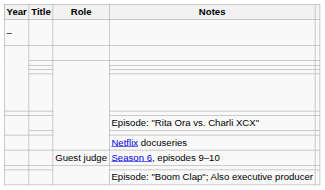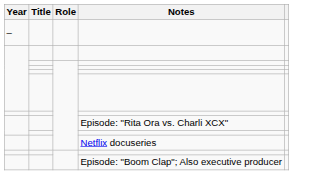 <table class="wikitable sortable plainrowheaders">
 <tr>
 <th scope="col">Year</th>
 <th scope="col">Title</th>
 <th scope="col">Role</th>
 <th scope="col" class="unsortable">Notes</th>
 <th scope="col" class="unsortable"></th>
 </tr>
 <tr>
 <td>–</td>
 <td><em></em></td>
 <td></td>
 <td><br><br></td>
 <td></td>
 </tr>
 <tr>
 <td rowspan="5"></td>
 <td><em></em></td>
 <td></td>
 <td><br></td>
 <td></td>
 </tr>
 <tr>
 <td><em></em></td>
 <td rowspan="8"></td>
 <td></td>
 <td></td>
 </tr>
 <tr>
 <td><em></em></td>
 <td></td>
 <td></td>
 </tr>
 <tr>
 <td><em></em></td>
 <td></td>
 <td></td>
 </tr>
 <tr>
 <td><em></em></td>
 <td><br><br><br></td>
 <td></td>
 </tr>
 <tr>
 <td></td>
 <td><em></em></td>
 <td></td>
 <td></td>
 </tr>
 <tr>
 <td rowspan="2"></td>
 <td><em></em></td>
 <td {{sortname>Episode: "Rita Ora vs. Charli XCX"</td>
 <td></td>
 </tr>
 <tr>
 <td><em></em></td>
 <td></td>
 <td></td>
 </tr>
 <tr>
 <td></td>
 <td><em></em></td>
 <td><a href='#'>Netflix</a> docuseries</td>
 <td></td>
 </tr>
 <tr>
 <td></td>
 <td><em></em></td>
-<td>Guest judge</td>
-<td><a href='#'>Season 6</a>, episodes 9–10</td>
-<td></td>
-</tr>
-<tr>
-<td></td>
-<td><em></em></td>
 <td rowspan="2"></td>
 <td></td>
 <td></td>
 </tr>
 <tr>
 <td></td>
 <td><em></em></td>
 <td>Episode: "Boom Clap"; Also executive producer</td>
 <td></td>
 </tr>
 </table>
